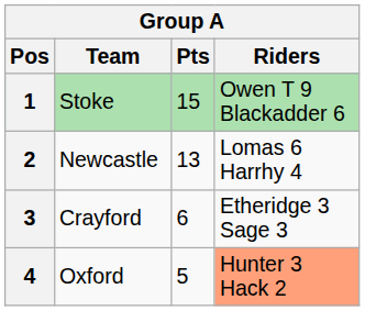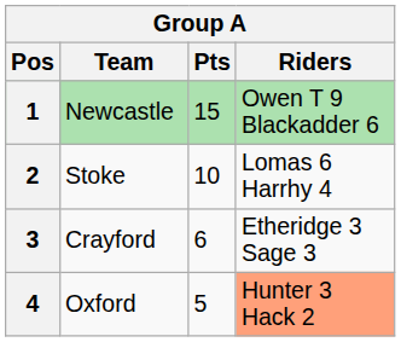 <table class="wikitable">
 <tr>
 <th colspan="4">Group A</th>
 </tr>
 <tr>
 <th width=20>Pos</th>
 <th width=80>Team</th>
 <th width=20>Pts</th>
 <th width=100>Riders</th>
 </tr>
 <tr style="background:#ACE1AF;">
 <th>1</th>
-<td>Stoke</td>
+<td>Newcastle</td>
 <td>15</td>
 <td>Owen T 9<br> Blackadder 6</td>
 </tr>
 <tr>
 <th>2</th>
-<td>Newcastle</td>
-<td>13</td>
+<td>Stoke</td>
+<td>10</td>
 <td>Lomas 6<br>Harrhy 4</td>
 </tr>
 <tr>
 <th>3</th>
 <td>Crayford</td>
 <td>6</td>
 <td>Etheridge 3<br>Sage 3</td>
 </tr>
 <tr>
 <th>4</th>
 <td>Oxford</td>
 <td>5</td>
 <td style="background: lightsalmon;">Hunter 3<br>Hack 2</td>
 </tr>
 </table>
